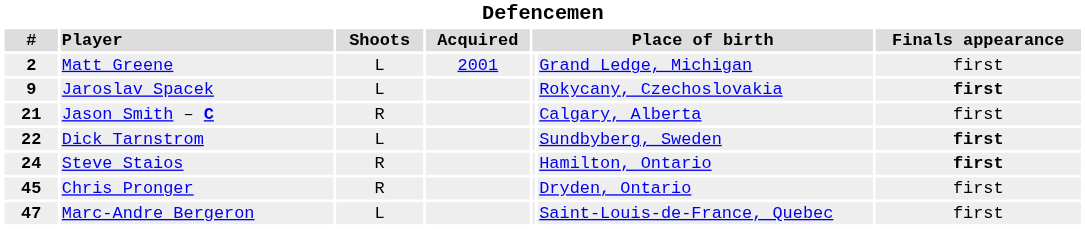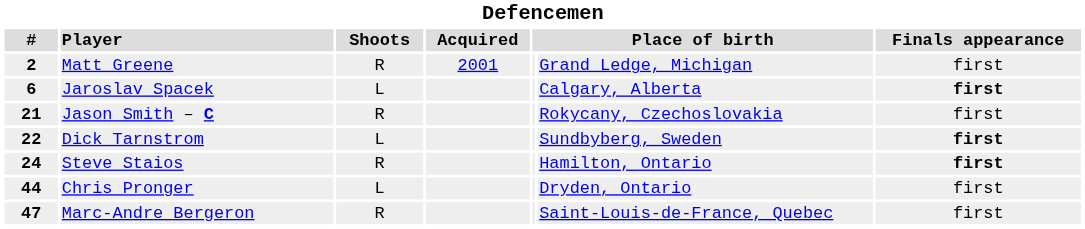 <table style="text-align:center;">
 <tr>
 <th colspan="9"><big>Defencemen</big></th>
 </tr>
 <tr style="background:#dddddd;">
 <th style="width:3em">#</th>
 <th style="width:16em; text-align:left">Player</th>
 <th style="width:5em">Shoots</th>
 <th style="width:6em">Acquired</th>
 <th style="width:20em" colspan="2">Place of birth</th>
 <th style="width:12em">Finals appearance</th>
 </tr>
 <tr style="background:#eeeeee;">
 <td><strong>2</strong></td>
 <td align="left"><a href='#'>Matt Greene</a></td>
-<td>L</td>
+<td>R</td>
 <td><a href='#'>2001</a></td>
 <td></td>
 <td align="left"><a href='#'>Grand Ledge, Michigan</a></td>
 <td>first</td>
 </tr>
 <tr style="background:#eeeeee;">
-<td><strong>9</strong></td>
+<td><strong>6</strong></td>
 <td align="left"><a href='#'>Jaroslav Spacek</a></td>
 <td>L</td>
 <td></td>
 <td></td>
-<td align="left"><a href='#'>Rokycany, Czechoslovakia</a></td>
+<td align="left"><a href='#'>Calgary, Alberta</a></td>
 <td><strong>first</strong></td>
 </tr>
 <tr style="background:#eeeeee;">
 <td><strong>21</strong></td>
 <td align="left"><a href='#'>Jason Smith</a> – <strong><a href='#'>C</a></strong></td>
 <td>R</td>
 <td></td>
 <td></td>
-<td align="left"><a href='#'>Calgary, Alberta</a></td>
+<td align="left"><a href='#'>Rokycany, Czechoslovakia</a></td>
 <td>first</td>
 </tr>
 <tr style="background:#eeeeee;">
 <td><strong>22</strong></td>
 <td align="left"><a href='#'>Dick Tarnstrom</a></td>
 <td>L</td>
 <td></td>
 <td></td>
 <td align="left"><a href='#'>Sundbyberg, Sweden</a></td>
 <td><strong>first</strong></td>
 </tr>
 <tr style="background:#eeeeee;">
 <td><strong>24</strong></td>
 <td align="left"><a href='#'>Steve Staios</a></td>
 <td>R</td>
 <td></td>
 <td></td>
 <td align="left"><a href='#'>Hamilton, Ontario</a></td>
 <td><strong>first</strong></td>
 </tr>
 <tr style="background:#eeeeee;">
-<td><strong>45</strong></td>
+<td><strong>44</strong></td>
 <td align="left"><a href='#'>Chris Pronger</a></td>
-<td>R</td>
+<td>L</td>
 <td></td>
 <td></td>
 <td align="left"><a href='#'>Dryden, Ontario</a></td>
 <td>first</td>
 </tr>
 <tr style="background:#eeeeee;">
 <td><strong>47</strong></td>
 <td align="left"><a href='#'>Marc-Andre Bergeron</a></td>
-<td>L</td>
+<td>R</td>
 <td></td>
 <td></td>
 <td align="left"><a href='#'>Saint-Louis-de-France, Quebec</a></td>
 <td>first</td>
 </tr>
 </table>
